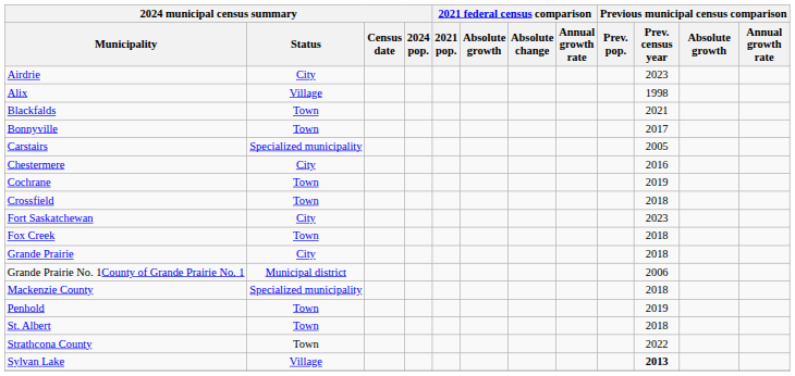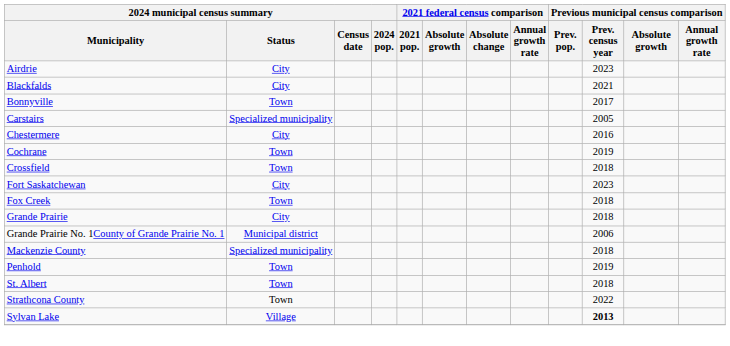 <table class="wikitable sortable">
 <tr>
 <th colspan=4 class=unsortable>2024 municipal census summary</th>
 <th colspan=4 class=unsortable><a href='#'>2021 federal census</a> comparison</th>
 <th colspan=4 class=unsortable>Previous municipal census comparison</th>
 </tr>
 <tr>
 <th>Municipality</th>
 <th>Status</th>
 <th>Census<br>date</th>
 <th>2024<br>pop.</th>
 <th>2021<br>pop.</th>
 <th>Absolute<br>growth</th>
 <th>Absolute<br>change</th>
 <th>Annual<br>growth<br>rate</th>
 <th>Prev.<br>pop.</th>
 <th>Prev.<br>census<br>year</th>
 <th>Absolute<br>growth</th>
 <th>Annual<br>growth<br>rate</th>
 </tr>
 <tr>
 <td scope=row><a href='#'>Airdrie</a></td>
 <td align=center><a href='#'>City</a></td>
 <td align=center></td>
 <td align=center></td>
 <td align=center></td>
 <td align=center></td>
 <td align=center></td>
 <td align=center></td>
 <td align=center></td>
 <td align=center>2023</td>
 <td align=center></td>
 <td align=center></td>
 </tr>
 <tr>
-<td scope=row><a href='#'>Alix</a></td>
-<td align=center><a href='#'>Village</a></td>
-<td align=center></td>
-<td align=center></td>
-<td align=center></td>
-<td align=center></td>
-<td align=center></td>
-<td align=center></td>
-<td align=center></td>
-<td align=center>1998</td>
-<td align=center></td>
-<td align=center></td>
-</tr>
-<tr>
 <td scope=row><a href='#'>Blackfalds</a></td>
-<td align=center><a href='#'>Town</a></td>
+<td align=center><a href='#'>City</a></td>
 <td align=center></td>
 <td align=center></td>
 <td align=center></td>
 <td align=center></td>
 <td align=center></td>
 <td align=center></td>
 <td align=center></td>
 <td align=center>2021</td>
 <td align=center></td>
 <td align=center></td>
 </tr>
 <tr>
 <td scope=row><a href='#'>Bonnyville</a></td>
 <td align=center><a href='#'>Town</a></td>
 <td align=center></td>
 <td align=center></td>
 <td align=center></td>
 <td align=center></td>
 <td align=center></td>
 <td align=center></td>
 <td align=center></td>
 <td align=center>2017</td>
 <td align=center></td>
 <td align=center></td>
 </tr>
 <tr>
 <td scope=row><a href='#'>Carstairs</a></td>
 <td align=center><a href='#'>Specialized municipality</a></td>
 <td align=center></td>
 <td align=center></td>
 <td align=center></td>
 <td align=center></td>
 <td align=center></td>
 <td align=center></td>
 <td align=center></td>
 <td align=center>2005</td>
 <td align=center></td>
 <td align=center></td>
 </tr>
 <tr>
 <td scope=row><a href='#'>Chestermere</a></td>
 <td align=center><a href='#'>City</a></td>
 <td align=center></td>
 <td align=center></td>
 <td align=center></td>
 <td align=center></td>
 <td align=center></td>
 <td align=center></td>
 <td align=center></td>
 <td align=center>2016</td>
 <td align=center></td>
 <td align=center></td>
 </tr>
 <tr>
 <td scope=row><a href='#'>Cochrane</a></td>
 <td align=center><a href='#'>Town</a></td>
 <td align=center></td>
 <td align=center></td>
 <td align=center></td>
 <td align=center></td>
 <td align=center></td>
 <td align=center></td>
 <td align=center></td>
 <td align=center>2019</td>
 <td align=center></td>
 <td align=center></td>
 </tr>
 <tr>
 <td scope=row><a href='#'>Crossfield</a></td>
 <td align=center><a href='#'>Town</a></td>
 <td align=center></td>
 <td align=center></td>
 <td align=center></td>
 <td align=center></td>
 <td align=center></td>
 <td align=center></td>
 <td align=center></td>
 <td align=center>2018</td>
 <td align=center></td>
 <td align=center></td>
 </tr>
 <tr>
 <td scope=row><a href='#'>Fort Saskatchewan</a></td>
 <td align=center><a href='#'>City</a></td>
 <td align=center></td>
 <td align=center></td>
 <td align=center></td>
 <td align=center></td>
 <td align=center></td>
 <td align=center></td>
 <td align=center></td>
 <td align=center>2023</td>
 <td align=center></td>
 <td align=center></td>
 </tr>
 <tr>
 <td scope=row><a href='#'>Fox Creek</a></td>
 <td align=center><a href='#'>Town</a></td>
 <td align=center></td>
 <td align=center></td>
 <td align=center></td>
 <td align=center></td>
 <td align=center></td>
 <td align=center></td>
 <td align=center></td>
 <td align=center>2018</td>
 <td align=center></td>
 <td align=center></td>
 </tr>
 <tr>
 <td scope=row><a href='#'>Grande Prairie</a></td>
 <td align=center><a href='#'>City</a></td>
 <td align=center></td>
 <td align=center></td>
 <td align=center></td>
 <td align=center></td>
 <td align=center></td>
 <td align=center></td>
 <td align=center></td>
 <td align=center>2018</td>
 <td align=center></td>
 <td align=center></td>
 </tr>
 <tr>
 <td scope=row><span>Grande Prairie No. 1</span><a href='#'>County of Grande Prairie No. 1</a></td>
 <td align=center><a href='#'>Municipal district</a></td>
 <td align=center></td>
 <td align=center></td>
 <td align=center></td>
 <td align=center></td>
 <td align=center></td>
 <td align=center></td>
 <td align=center></td>
 <td align=center>2006</td>
 <td align=center></td>
 <td align=center></td>
 </tr>
 <tr>
 <td scope=row><a href='#'>Mackenzie County</a></td>
 <td align=center><a href='#'>Specialized municipality</a></td>
 <td align=center></td>
 <td align=center></td>
 <td align=center></td>
 <td align=center></td>
 <td align=center></td>
 <td align=center></td>
 <td align=center></td>
 <td align=center>2018</td>
 <td align=center></td>
 <td align=center></td>
 </tr>
 <tr>
 <td scope=row><a href='#'>Penhold</a></td>
 <td align=center><a href='#'>Town</a></td>
 <td align=center></td>
 <td align=center></td>
 <td align=center></td>
 <td align=center></td>
 <td align=center></td>
 <td align=center></td>
 <td align=center></td>
 <td align=center>2019</td>
 <td align=center></td>
 <td align=center></td>
 </tr>
 <tr>
 <td scope=row><a href='#'>St. Albert</a></td>
 <td align=center><a href='#'>Town</a></td>
 <td align=center></td>
 <td align=center></td>
 <td align=center></td>
 <td align=center></td>
 <td align=center></td>
 <td align=center></td>
 <td align=center></td>
 <td align=center>2018</td>
 <td align=center></td>
 <td align=center></td>
 </tr>
 <tr>
 <td scope=row><a href='#'>Strathcona County</a></td>
 <td align=center>Town</td>
 <td align=center></td>
 <td align=center></td>
 <td align=center></td>
 <td align=center></td>
 <td align=center></td>
 <td align=center></td>
 <td align=center></td>
 <td align=center>2022</td>
 <td align=center></td>
 <td align=center></td>
 </tr>
 <tr>
 <td><a href='#'>Sylvan Lake</a></td>
 <td align=center><a href='#'>Village</a></td>
 <td align=center></td>
 <td align=center></td>
 <td align=center></td>
 <td align=center></td>
 <td align=center></td>
 <td align=center></td>
 <td align=center></td>
 <td align=center><strong>2013</strong></td>
 <td align=center></td>
 <td align=center></td>
 </tr>
 <tr>
 </tr>
 </table>
